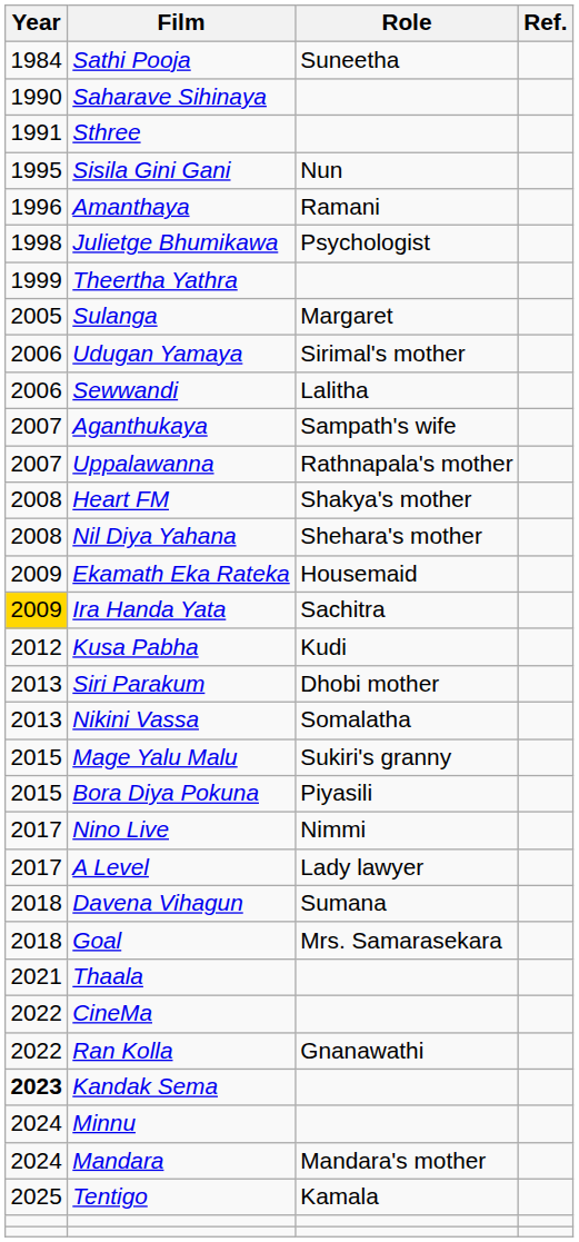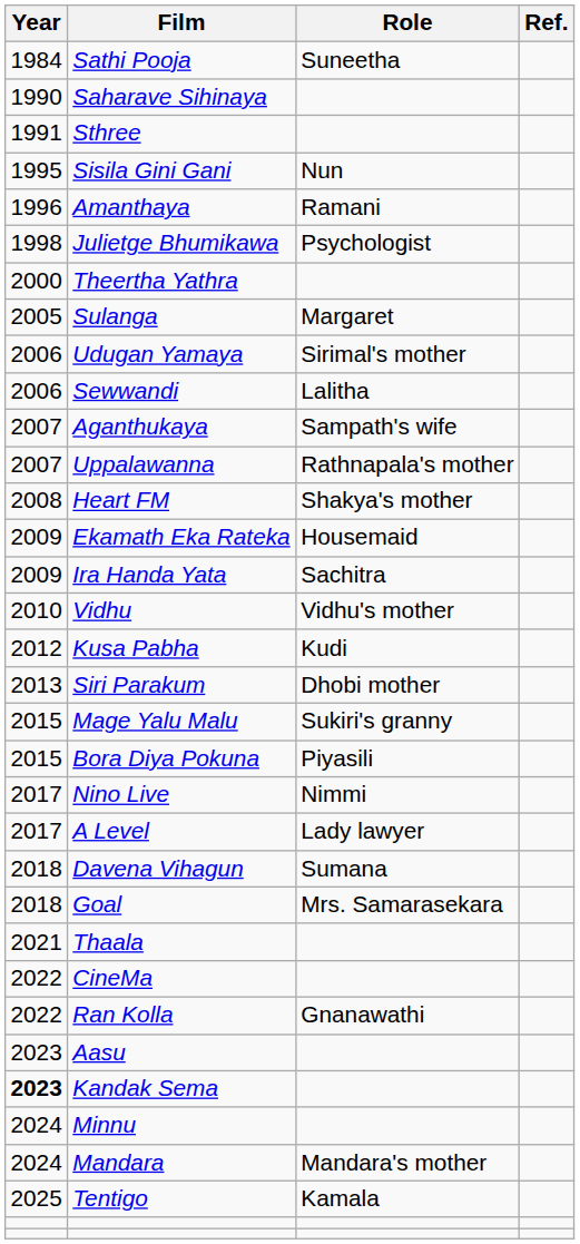 <table class="wikitable">
 <tr>
 <th>Year</th>
 <th>Film</th>
 <th>Role</th>
 <th>Ref.</th>
 </tr>
 <tr>
 <td>1984</td>
 <td><em><a href='#'>Sathi Pooja</a></em></td>
 <td>Suneetha</td>
 <td></td>
 </tr>
 <tr>
 <td>1990</td>
 <td><em><a href='#'>Saharave Sihinaya</a></em></td>
 <td></td>
 <td></td>
 </tr>
 <tr>
 <td>1991</td>
 <td><em><a href='#'>Sthree</a></em></td>
 <td></td>
 <td></td>
 </tr>
 <tr>
 <td>1995</td>
 <td><em><a href='#'>Sisila Gini Gani</a></em></td>
 <td>Nun</td>
 <td></td>
 </tr>
 <tr>
 <td>1996</td>
 <td><em><a href='#'>Amanthaya</a></em></td>
 <td>Ramani</td>
 <td></td>
 </tr>
 <tr>
 <td>1998</td>
 <td><em><a href='#'>Julietge Bhumikawa</a></em></td>
 <td>Psychologist</td>
 <td></td>
 </tr>
 <tr>
-<td>1999</td>
+<td>2000</td>
 <td><em><a href='#'>Theertha Yathra</a></em></td>
 <td></td>
 <td></td>
 </tr>
 <tr>
 <td>2005</td>
 <td><em><a href='#'>Sulanga</a></em></td>
 <td>Margaret</td>
 <td></td>
 </tr>
 <tr>
 <td>2006</td>
 <td><em><a href='#'>Udugan Yamaya</a></em></td>
 <td>Sirimal's mother</td>
 <td></td>
 </tr>
 <tr>
 <td>2006</td>
 <td><em><a href='#'>Sewwandi</a></em></td>
 <td>Lalitha</td>
 <td></td>
 </tr>
 <tr>
 <td>2007</td>
 <td><em><a href='#'>Aganthukaya</a></em></td>
 <td>Sampath's wife</td>
 <td></td>
 </tr>
 <tr>
 <td>2007</td>
 <td><em><a href='#'>Uppalawanna</a></em></td>
 <td>Rathnapala's mother</td>
 <td></td>
 </tr>
 <tr>
 <td>2008</td>
 <td><em><a href='#'>Heart FM</a></em></td>
 <td>Shakya's mother</td>
 <td></td>
 </tr>
 <tr>
-<td>2008</td>
-<td><em><a href='#'>Nil Diya Yahana</a></em></td>
-<td>Shehara's mother</td>
-<td></td>
-</tr>
-<tr>
 <td>2009</td>
 <td><em><a href='#'>Ekamath Eka Rateka</a></em></td>
 <td>Housemaid</td>
 <td></td>
 </tr>
 <tr>
-<td style="background: gold;">2009</td>
+<td>2009</td>
 <td><em><a href='#'>Ira Handa Yata</a></em></td>
 <td>Sachitra</td>
+<td></td>
+</tr>
+<tr>
+<td>2010</td>
+<td><em><a href='#'>Vidhu</a></em></td>
+<td>Vidhu's mother</td>
 <td></td>
 </tr>
 <tr>
 <td>2012</td>
 <td><em><a href='#'>Kusa Pabha</a></em></td>
 <td>Kudi</td>
 <td></td>
 </tr>
 <tr>
 <td>2013</td>
 <td><em><a href='#'>Siri Parakum</a></em></td>
 <td>Dhobi mother</td>
-<td></td>
-</tr>
-<tr>
-<td>2013</td>
-<td><em><a href='#'>Nikini Vassa</a></em></td>
-<td>Somalatha</td>
 <td></td>
 </tr>
 <tr>
 <td>2015</td>
 <td><em><a href='#'>Mage Yalu Malu</a></em></td>
 <td>Sukiri's granny</td>
 <td></td>
 </tr>
 <tr>
 <td>2015</td>
 <td><em><a href='#'>Bora Diya Pokuna</a></em></td>
 <td>Piyasili</td>
 <td></td>
 </tr>
 <tr>
 <td>2017</td>
 <td><em><a href='#'>Nino Live</a></em></td>
 <td>Nimmi</td>
 <td></td>
 </tr>
 <tr>
 <td>2017</td>
 <td><em><a href='#'>A Level</a></em></td>
 <td>Lady lawyer</td>
 <td></td>
 </tr>
 <tr>
 <td>2018</td>
 <td><em><a href='#'>Davena Vihagun</a></em></td>
 <td>Sumana</td>
 <td></td>
 </tr>
 <tr>
 <td>2018</td>
 <td><em><a href='#'>Goal</a></em></td>
 <td>Mrs. Samarasekara</td>
 <td></td>
 </tr>
 <tr>
 <td>2021</td>
 <td><em><a href='#'>Thaala</a></em></td>
 <td></td>
 <td></td>
 </tr>
 <tr>
 <td>2022</td>
 <td><em><a href='#'>CineMa</a></em></td>
 <td></td>
 <td></td>
 </tr>
 <tr>
 <td>2022</td>
 <td><em><a href='#'>Ran Kolla</a></em></td>
 <td>Gnanawathi</td>
 <td></td>
 </tr>
 <tr>
+<td>2023</td>
+<td><em><a href='#'>Aasu</a></em></td>
+<td></td>
+<td></td>
+</tr>
+<tr>
 <td><strong>2023</strong></td>
 <td><em><a href='#'>Kandak Sema</a></em></td>
 <td></td>
 <td></td>
 </tr>
 <tr>
 <td>2024</td>
 <td><em><a href='#'>Minnu</a></em></td>
 <td></td>
 <td></td>
 </tr>
 <tr>
 <td>2024</td>
 <td><em><a href='#'>Mandara</a></em></td>
 <td>Mandara's mother</td>
 <td></td>
 </tr>
 <tr>
 <td>2025</td>
 <td><em><a href='#'>Tentigo</a></em></td>
 <td>Kamala</td>
 <td></td>
 </tr>
 <tr>
 <td></td>
 <td></td>
 <td></td>
 <td></td>
 </tr>
 <tr>
 <td></td>
 <td></td>
 <td></td>
 <td></td>
 </tr>
 </table>
